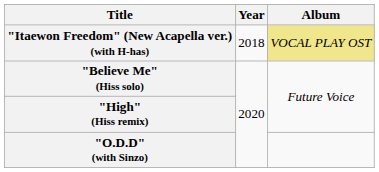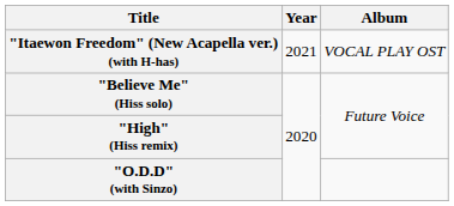 <table class="wikitable plainrowheaders" style="text-align:center;">
 <tr>
 <th scope="col">Title</th>
 <th scope="col">Year</th>
 <th scope="col">Album</th>
 </tr>
 <tr>
 <th scope="row">"Itaewon Freedom" (New Acapella ver.)<br><small>(with H-has)</small></th>
-<td>2018</td>
-<td style="background: khaki;"><em>VOCAL PLAY OST</em></td>
+<td>2021</td>
+<td><em>VOCAL PLAY OST</em></td>
 </tr>
 <tr>
 <th scope="row">"Believe Me"<br><small>(Hiss solo)</small></th>
 <td rowspan="3">2020</td>
 <td rowspan="2"><em>Future Voice</em></td>
 </tr>
 <tr>
 <th scope="row">"High"<br><small>(Hiss remix)</small></th>
 </tr>
 <tr>
 <th scope="row">"O.D.D"<br><small>(with Sinzo)</small></th>
 <td></td>
 </tr>
 </table>
